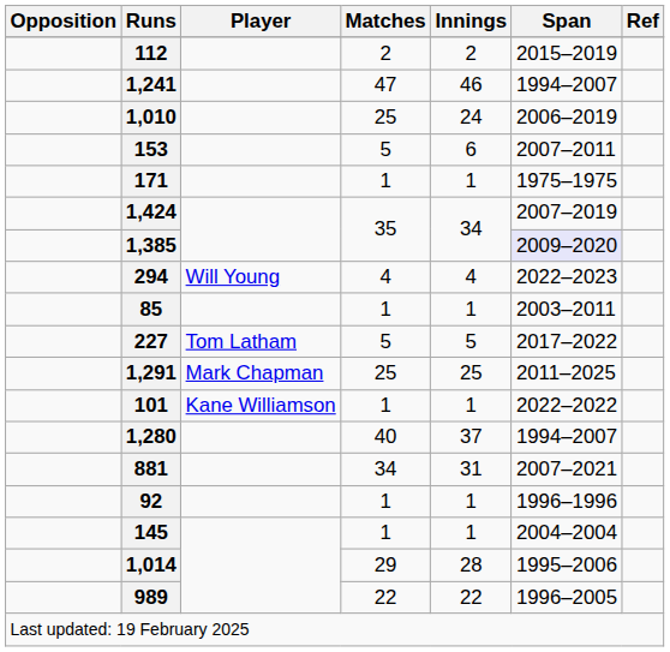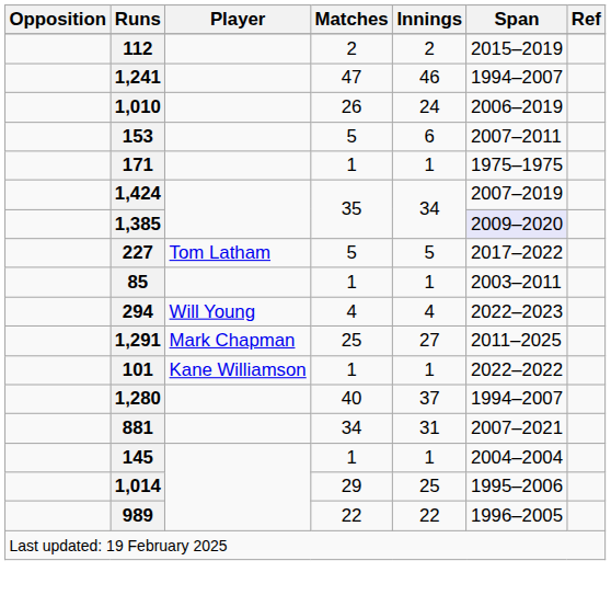 <table class="wikitable plainrowheaders sortable">
 <tr>
 <th scope="col">Opposition</th>
 <th scope="col">Runs</th>
 <th scope="col">Player</th>
 <th scope="col">Matches</th>
 <th scope="col">Innings</th>
 <th scope="col">Span</th>
 <th scope="col">Ref</th>
 </tr>
 <tr>
 </tr>
 <tr>
 <td></td>
 <th scope=row style=text-align:center;>112</th>
 <td></td>
 <td align="center">2</td>
 <td align=center>2</td>
 <td>2015–2019</td>
 <td></td>
 </tr>
 <tr>
 <td></td>
 <th scope=row style=text-align:center;>1,241</th>
 <td></td>
 <td align="center">47</td>
 <td align="center">46</td>
 <td>1994–2007</td>
 <td></td>
 </tr>
 <tr>
 <td></td>
 <th scope=row style=text-align:center;>1,010</th>
 <td></td>
-<td align="center">25</td>
+<td align="center">26</td>
 <td align="center">24</td>
 <td>2006–2019</td>
 <td></td>
 </tr>
 <tr>
 <td></td>
 <th scope=row style=text-align:center;>153</th>
 <td></td>
 <td align="center">5</td>
 <td align=center>6</td>
 <td>2007–2011</td>
 <td></td>
 </tr>
 <tr>
 <td></td>
 <th scope=row style=text-align:center;>171</th>
 <td></td>
 <td align="center">1</td>
 <td align=center>1</td>
 <td>1975–1975</td>
 <td></td>
 </tr>
 <tr>
 <td></td>
 <th scope="row" style="text-align:center;">1,424</th>
 <td rowspan=2></td>
 <td align="center" rowspan=2>35</td>
 <td align="center" rowspan=2>34</td>
 <td>2007–2019</td>
 <td></td>
 </tr>
 <tr>
 <td></td>
 <th scope=row style=text-align:center;>1,385</th>
 <td style="background: lavender;">2009–2020</td>
 <td></td>
 </tr>
 <tr>
 <td></td>
-<th scope=row style=text-align:center;>294</th>
-<td><a href='#'>Will Young</a></td>
-<td align="center">4</td>
-<td align=center>4</td>
-<td>2022–2023</td>
+<th scope=row style=text-align:center;>227</th>
+<td><a href='#'>Tom Latham</a></td>
+<td align="center">5</td>
+<td align=center>5</td>
+<td>2017–2022</td>
 <td></td>
 </tr>
 <tr>
 <td></td>
 <th scope=row style=text-align:center;>85</th>
 <td></td>
 <td align="center">1</td>
 <td align="center">1</td>
 <td>2003–2011</td>
 <td></td>
 </tr>
 <tr>
 <td></td>
-<th scope=row style=text-align:center;>227</th>
-<td><a href='#'>Tom Latham</a></td>
-<td align="center">5</td>
-<td align=center>5</td>
-<td>2017–2022</td>
+<th scope=row style=text-align:center;>294</th>
+<td><a href='#'>Will Young</a></td>
+<td align="center">4</td>
+<td align=center>4</td>
+<td>2022–2023</td>
 <td></td>
 </tr>
 <tr>
 <td></td>
 <th scope=row style=text-align:center;>1,291</th>
 <td><a href='#'>Mark Chapman</a></td>
 <td align="center">25</td>
-<td align="center">25</td>
+<td align="center">27</td>
 <td>2011–2025</td>
 <td></td>
 </tr>
 <tr>
 <td></td>
 <th scope=row style=text-align:center;>101</th>
 <td><a href='#'>Kane Williamson</a></td>
 <td align="center">1</td>
 <td align=center>1</td>
 <td>2022–2022</td>
 <td></td>
 </tr>
 <tr>
 <td></td>
 <th scope=row style=text-align:center;>1,280</th>
 <td></td>
 <td align="center">40</td>
 <td align="center">37</td>
 <td>1994–2007</td>
 <td></td>
 </tr>
 <tr>
 <td></td>
 <th scope=row style=text-align:center;>881</th>
 <td></td>
 <td align="center">34</td>
 <td align="center">31</td>
 <td>2007–2021</td>
 <td></td>
 </tr>
 <tr>
 <td></td>
-<th scope=row style=text-align:center;>92</th>
-<td></td>
-<td align="center">1</td>
-<td align="center">1</td>
-<td>1996–1996</td>
-<td></td>
-</tr>
-<tr>
-<td></td>
 <th scope="row" style="text-align:center;">145</th>
 <td rowspan=3></td>
 <td align="center">1</td>
 <td align="center">1</td>
 <td>2004–2004</td>
 <td></td>
 </tr>
 <tr>
 <td></td>
 <th scope="row" style="text-align:center;">1,014</th>
 <td align="center">29</td>
-<td align="center">28</td>
+<td align="center">25</td>
 <td>1995–2006</td>
 <td></td>
 </tr>
 <tr>
 <td></td>
 <th scope="row" style="text-align:center;">989</th>
 <td align="center">22</td>
 <td align=center>22</td>
 <td>1996–2005</td>
 <td></td>
 </tr>
 <tr>
 <td colspan=7><small>Last updated: 19 February 2025</small></td>
 </tr>
 </table>
